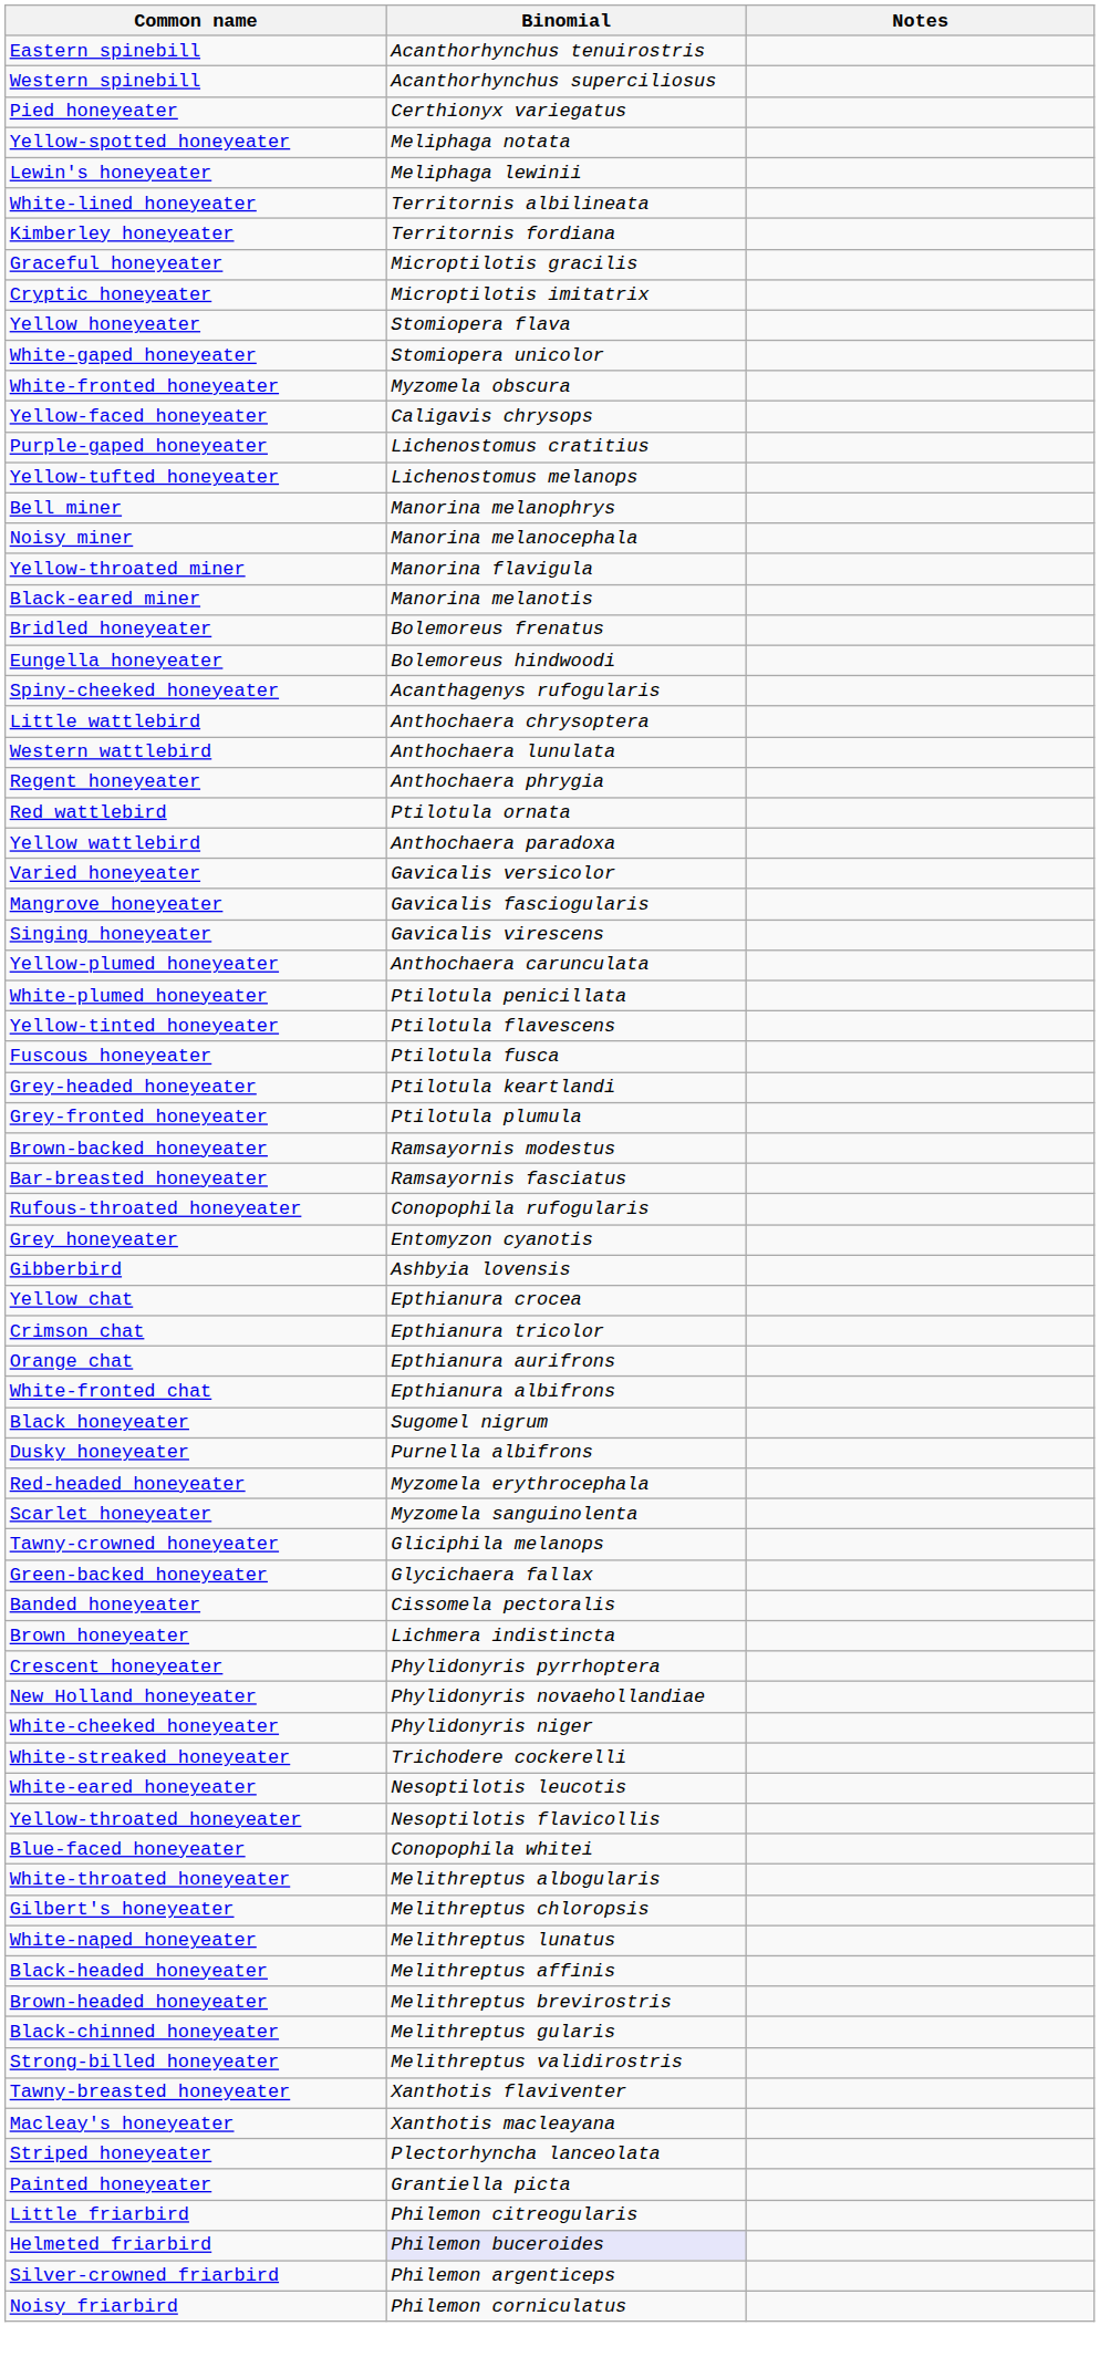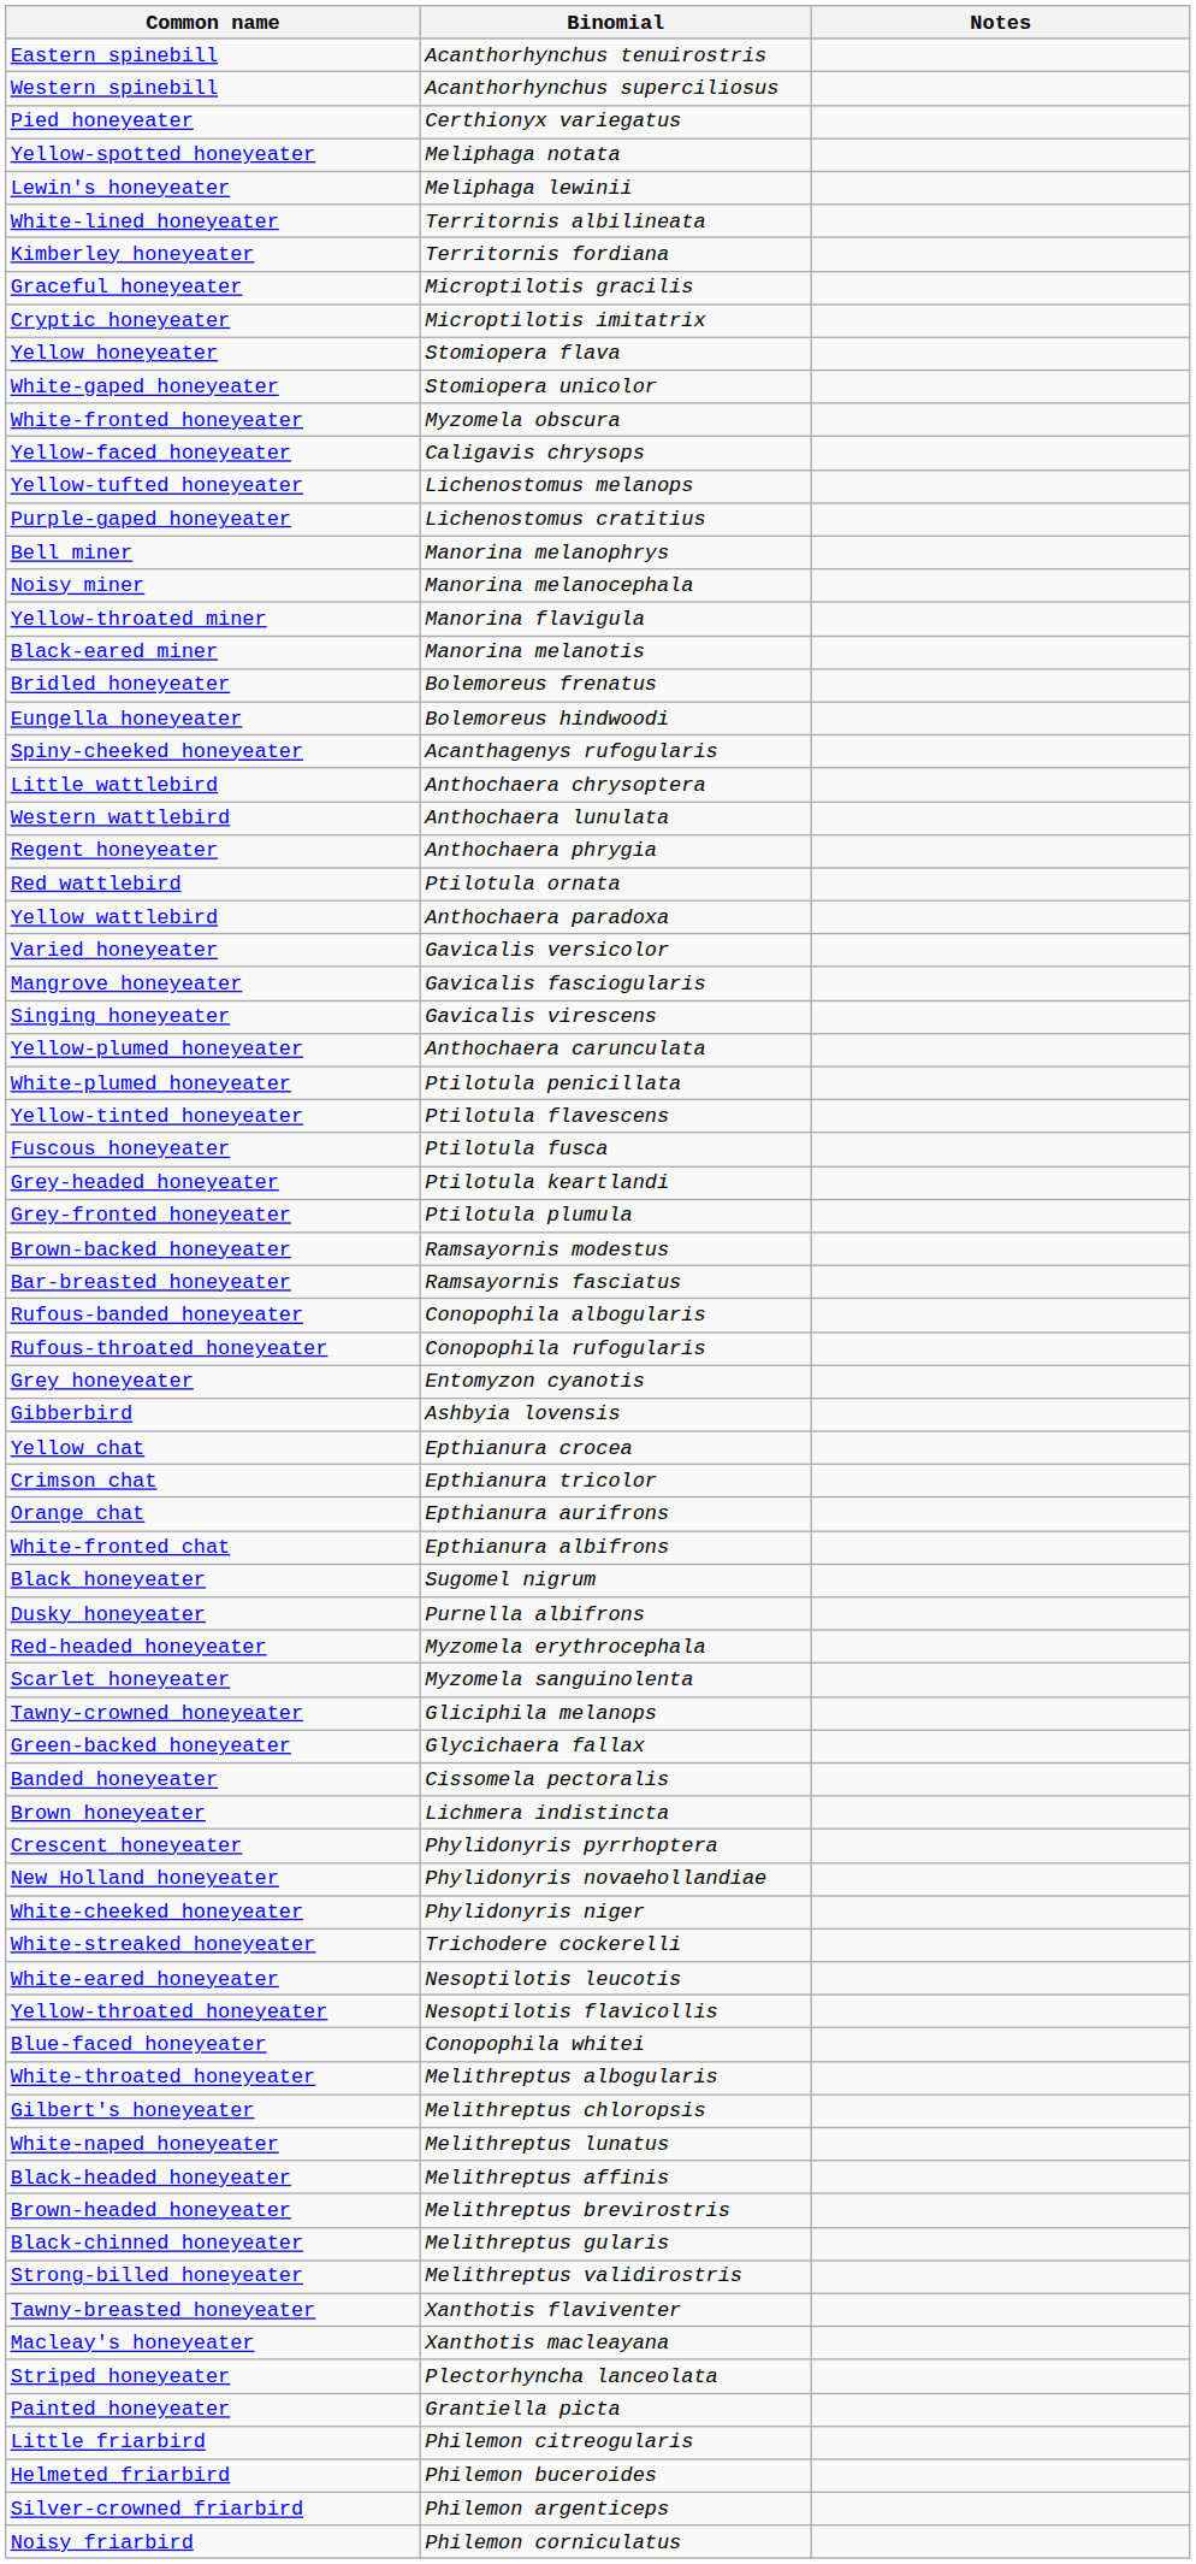 <table style="width:60%;" class="wikitable">
 <tr>
 <th width=35%>Common name</th>
 <th width=33%>Binomial</th>
 <th width=32%>Notes</th>
 </tr>
 <tr>
 <td><a href='#'>Eastern spinebill</a></td>
 <td><em>Acanthorhynchus tenuirostris</em></td>
 <td></td>
 </tr>
 <tr>
 <td><a href='#'>Western spinebill</a></td>
 <td><em>Acanthorhynchus superciliosus</em></td>
 <td></td>
 </tr>
 <tr>
 <td><a href='#'>Pied honeyeater</a></td>
 <td><em>Certhionyx variegatus</em></td>
 <td></td>
 </tr>
 <tr>
 <td><a href='#'>Yellow-spotted honeyeater</a></td>
 <td><em>Meliphaga notata</em></td>
 <td></td>
 </tr>
 <tr>
 <td><a href='#'>Lewin's honeyeater</a></td>
 <td><em>Meliphaga lewinii</em></td>
 <td></td>
 </tr>
 <tr>
 <td><a href='#'>White-lined honeyeater</a></td>
 <td><em>Territornis albilineata</em></td>
 <td></td>
 </tr>
 <tr>
 <td><a href='#'>Kimberley honeyeater</a></td>
 <td><em>Territornis fordiana</em></td>
 <td></td>
 </tr>
 <tr>
 <td><a href='#'>Graceful honeyeater</a></td>
 <td><em>Microptilotis gracilis</em></td>
 <td></td>
 </tr>
 <tr>
 <td><a href='#'>Cryptic honeyeater</a></td>
 <td><em>Microptilotis imitatrix</em></td>
 <td></td>
 </tr>
 <tr>
 <td><a href='#'>Yellow honeyeater</a></td>
 <td><em>Stomiopera flava</em></td>
 <td></td>
 </tr>
 <tr>
 <td><a href='#'>White-gaped honeyeater</a></td>
 <td><em>Stomiopera unicolor</em></td>
 <td></td>
 </tr>
 <tr>
 <td><a href='#'>White-fronted honeyeater</a></td>
 <td><em>Myzomela obscura</em></td>
 <td></td>
 </tr>
 <tr>
 <td><a href='#'>Yellow-faced honeyeater</a></td>
 <td><em>Caligavis chrysops</em></td>
 <td></td>
 </tr>
 <tr>
-<td><a href='#'>Purple-gaped honeyeater</a></td>
-<td><em>Lichenostomus cratitius</em></td>
+<td><a href='#'>Yellow-tufted honeyeater</a></td>
+<td><em>Lichenostomus melanops</em></td>
 <td></td>
 </tr>
 <tr>
-<td><a href='#'>Yellow-tufted honeyeater</a></td>
-<td><em>Lichenostomus melanops</em></td>
+<td><a href='#'>Purple-gaped honeyeater</a></td>
+<td><em>Lichenostomus cratitius</em></td>
 <td></td>
 </tr>
 <tr>
 <td><a href='#'>Bell miner</a></td>
 <td><em>Manorina melanophrys</em></td>
 <td></td>
 </tr>
 <tr>
 <td><a href='#'>Noisy miner</a></td>
 <td><em>Manorina melanocephala</em></td>
 <td></td>
 </tr>
 <tr>
 <td><a href='#'>Yellow-throated miner</a></td>
 <td><em>Manorina flavigula</em></td>
 <td></td>
 </tr>
 <tr>
 <td><a href='#'>Black-eared miner</a></td>
 <td><em>Manorina melanotis</em></td>
 <td></td>
 </tr>
 <tr>
 <td><a href='#'>Bridled honeyeater</a></td>
 <td><em>Bolemoreus frenatus</em></td>
 <td></td>
 </tr>
 <tr>
 <td><a href='#'>Eungella honeyeater</a></td>
 <td><em>Bolemoreus hindwoodi</em></td>
 <td></td>
 </tr>
 <tr>
 <td><a href='#'>Spiny-cheeked honeyeater</a></td>
 <td><em>Acanthagenys rufogularis</em></td>
 <td></td>
 </tr>
 <tr>
 <td><a href='#'>Little wattlebird</a></td>
 <td><em>Anthochaera chrysoptera</em></td>
 <td></td>
 </tr>
 <tr>
 <td><a href='#'>Western wattlebird</a></td>
 <td><em>Anthochaera lunulata</em></td>
 <td></td>
 </tr>
 <tr>
 <td><a href='#'>Regent honeyeater</a></td>
 <td><em>Anthochaera phrygia</em></td>
 <td></td>
 </tr>
 <tr>
 <td><a href='#'>Red wattlebird</a></td>
 <td><em>Ptilotula ornata</em></td>
 <td></td>
 </tr>
 <tr>
 <td><a href='#'>Yellow wattlebird</a></td>
 <td><em>Anthochaera paradoxa</em></td>
 <td></td>
 </tr>
 <tr>
 <td><a href='#'>Varied honeyeater</a></td>
 <td><em>Gavicalis versicolor</em></td>
 <td></td>
 </tr>
 <tr>
 <td><a href='#'>Mangrove honeyeater</a></td>
 <td><em>Gavicalis fasciogularis</em></td>
 <td></td>
 </tr>
 <tr>
 <td><a href='#'>Singing honeyeater</a></td>
 <td><em>Gavicalis virescens</em></td>
 <td></td>
 </tr>
 <tr>
 <td><a href='#'>Yellow-plumed honeyeater</a></td>
 <td><em>Anthochaera carunculata</em></td>
 <td></td>
 </tr>
 <tr>
 <td><a href='#'>White-plumed honeyeater</a></td>
 <td><em>Ptilotula penicillata</em></td>
 <td></td>
 </tr>
 <tr>
 <td><a href='#'>Yellow-tinted honeyeater</a></td>
 <td><em>Ptilotula flavescens</em></td>
 <td></td>
 </tr>
 <tr>
 <td><a href='#'>Fuscous honeyeater</a></td>
 <td><em>Ptilotula fusca</em></td>
 <td></td>
 </tr>
 <tr>
 <td><a href='#'>Grey-headed honeyeater</a></td>
 <td><em>Ptilotula keartlandi</em></td>
 <td></td>
 </tr>
 <tr>
 <td><a href='#'>Grey-fronted honeyeater</a></td>
 <td><em>Ptilotula plumula</em></td>
 <td></td>
 </tr>
 <tr>
 <td><a href='#'>Brown-backed honeyeater</a></td>
 <td><em>Ramsayornis modestus</em></td>
 <td></td>
 </tr>
 <tr>
 <td><a href='#'>Bar-breasted honeyeater</a></td>
 <td><em>Ramsayornis fasciatus</em></td>
+<td></td>
+</tr>
+<tr>
+<td><a href='#'>Rufous-banded honeyeater</a></td>
+<td><em>Conopophila albogularis</em></td>
 <td></td>
 </tr>
 <tr>
 <td><a href='#'>Rufous-throated honeyeater</a></td>
 <td><em>Conopophila rufogularis</em></td>
 <td></td>
 </tr>
 <tr>
 <td><a href='#'>Grey honeyeater</a></td>
 <td><em>Entomyzon cyanotis</em></td>
 <td></td>
 </tr>
 <tr>
 <td><a href='#'>Gibberbird</a></td>
 <td><em>Ashbyia lovensis</em></td>
 <td></td>
 </tr>
 <tr>
 <td><a href='#'>Yellow chat</a></td>
 <td><em>Epthianura crocea</em></td>
 <td></td>
 </tr>
 <tr>
 <td><a href='#'>Crimson chat</a></td>
 <td><em>Epthianura tricolor</em></td>
 <td></td>
 </tr>
 <tr>
 <td><a href='#'>Orange chat</a></td>
 <td><em>Epthianura aurifrons</em></td>
 <td></td>
 </tr>
 <tr>
 <td><a href='#'>White-fronted chat</a></td>
 <td><em>Epthianura albifrons</em></td>
 <td></td>
 </tr>
 <tr>
 <td><a href='#'>Black honeyeater</a></td>
 <td><em>Sugomel nigrum</em></td>
 <td></td>
 </tr>
 <tr>
 <td><a href='#'>Dusky honeyeater</a></td>
 <td><em>Purnella albifrons</em></td>
 <td></td>
 </tr>
 <tr>
 <td><a href='#'>Red-headed honeyeater</a></td>
 <td><em>Myzomela erythrocephala</em></td>
 <td></td>
 </tr>
 <tr>
 <td><a href='#'>Scarlet honeyeater</a></td>
 <td><em>Myzomela sanguinolenta</em></td>
 <td></td>
 </tr>
 <tr>
 <td><a href='#'>Tawny-crowned honeyeater</a></td>
 <td><em>Gliciphila melanops</em></td>
 <td></td>
 </tr>
 <tr>
 <td><a href='#'>Green-backed honeyeater</a></td>
 <td><em>Glycichaera fallax</em></td>
 <td></td>
 </tr>
 <tr>
 <td><a href='#'>Banded honeyeater</a></td>
 <td><em>Cissomela pectoralis</em></td>
 <td></td>
 </tr>
 <tr>
 <td><a href='#'>Brown honeyeater</a></td>
 <td><em>Lichmera indistincta</em></td>
 <td></td>
 </tr>
 <tr>
 <td><a href='#'>Crescent honeyeater</a></td>
 <td><em>Phylidonyris pyrrhoptera</em></td>
 <td></td>
 </tr>
 <tr>
 <td><a href='#'>New Holland honeyeater</a></td>
 <td><em>Phylidonyris novaehollandiae</em></td>
 <td></td>
 </tr>
 <tr>
 <td><a href='#'>White-cheeked honeyeater</a></td>
 <td><em>Phylidonyris niger</em></td>
 <td></td>
 </tr>
 <tr>
 <td><a href='#'>White-streaked honeyeater</a></td>
 <td><em>Trichodere cockerelli</em></td>
 <td></td>
 </tr>
 <tr>
 <td><a href='#'>White-eared honeyeater</a></td>
 <td><em>Nesoptilotis leucotis</em></td>
 <td></td>
 </tr>
 <tr>
 <td><a href='#'>Yellow-throated honeyeater</a></td>
 <td><em>Nesoptilotis flavicollis</em></td>
 <td></td>
 </tr>
 <tr>
 <td><a href='#'>Blue-faced honeyeater</a></td>
 <td><em>Conopophila whitei</em></td>
 <td></td>
 </tr>
 <tr>
 <td><a href='#'>White-throated honeyeater</a></td>
 <td><em>Melithreptus albogularis</em></td>
 <td></td>
 </tr>
 <tr>
 <td><a href='#'>Gilbert's honeyeater</a></td>
 <td><em>Melithreptus chloropsis</em></td>
 <td></td>
 </tr>
 <tr>
 <td><a href='#'>White-naped honeyeater</a></td>
 <td><em>Melithreptus lunatus</em></td>
 <td></td>
 </tr>
 <tr>
 <td><a href='#'>Black-headed honeyeater</a></td>
 <td><em>Melithreptus affinis</em></td>
 <td></td>
 </tr>
 <tr>
 <td><a href='#'>Brown-headed honeyeater</a></td>
 <td><em>Melithreptus brevirostris</em></td>
 <td></td>
 </tr>
 <tr>
 <td><a href='#'>Black-chinned honeyeater</a></td>
 <td><em>Melithreptus gularis</em></td>
 <td></td>
 </tr>
 <tr>
 <td><a href='#'>Strong-billed honeyeater</a></td>
 <td><em>Melithreptus validirostris</em></td>
 <td></td>
 </tr>
 <tr>
 <td><a href='#'>Tawny-breasted honeyeater</a></td>
 <td><em>Xanthotis flaviventer</em></td>
 <td></td>
 </tr>
 <tr>
 <td><a href='#'>Macleay's honeyeater</a></td>
 <td><em>Xanthotis macleayana</em></td>
 <td></td>
 </tr>
 <tr>
 <td><a href='#'>Striped honeyeater</a></td>
 <td><em>Plectorhyncha lanceolata</em></td>
 <td></td>
 </tr>
 <tr>
 <td><a href='#'>Painted honeyeater</a></td>
 <td><em>Grantiella picta</em></td>
 <td></td>
 </tr>
 <tr>
 <td><a href='#'>Little friarbird</a></td>
 <td><em>Philemon citreogularis</em></td>
 <td></td>
 </tr>
 <tr>
 <td><a href='#'>Helmeted friarbird</a></td>
-<td style="background: lavender;"><em>Philemon buceroides</em></td>
+<td><em>Philemon buceroides</em></td>
 <td></td>
 </tr>
 <tr>
 <td><a href='#'>Silver-crowned friarbird</a></td>
 <td><em>Philemon argenticeps</em></td>
 <td></td>
 </tr>
 <tr>
 <td><a href='#'>Noisy friarbird</a></td>
 <td><em>Philemon corniculatus</em></td>
 <td></td>
 </tr>
 </table>
